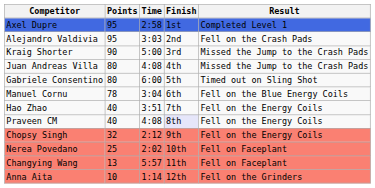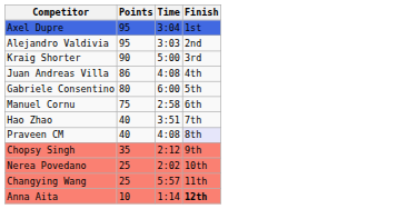 <table class="wikitable sortable">
 <tr>
 <th>Competitor</th>
 <th>Points</th>
 <th>Time</th>
 <th>Finish</th>
-<th>Result</th>
 </tr>
 <tr style="background:royalblue; ">
 <td> Axel Dupre</td>
 <td>95</td>
-<td>2:58</td>
+<td>3:04</td>
 <td>1st</td>
-<td>Completed Level 1</td>
 </tr>
 <tr>
 <td> Alejandro Valdivia</td>
 <td>95</td>
 <td>3:03</td>
 <td>2nd</td>
-<td>Fell on the Crash Pads</td>
 </tr>
 <tr>
 <td> Kraig Shorter</td>
 <td>90</td>
 <td>5:00</td>
 <td>3rd</td>
-<td>Missed the Jump to the Crash Pads</td>
 </tr>
 <tr>
 <td> Juan Andreas Villa</td>
-<td>80</td>
+<td>86</td>
 <td>4:08</td>
 <td>4th</td>
-<td>Missed the Jump to the Crash Pads</td>
 </tr>
 <tr>
 <td> Gabriele Consentino</td>
 <td>80</td>
 <td>6:00</td>
 <td>5th</td>
-<td>Timed out on Sling Shot</td>
 </tr>
 <tr>
 <td> Manuel Cornu</td>
-<td>78</td>
-<td>3:04</td>
+<td>75</td>
+<td>2:58</td>
 <td>6th</td>
-<td>Fell on the Blue Energy Coils</td>
 </tr>
 <tr>
 <td> Hao Zhao</td>
 <td>40</td>
 <td>3:51</td>
 <td>7th</td>
-<td>Fell on the Energy Coils</td>
 </tr>
 <tr>
 <td> Praveen CM</td>
 <td>40</td>
 <td>4:08</td>
 <td style="background: lavender;">8th</td>
-<td>Fell on the Energy Coils</td>
 </tr>
 <tr style="background-color:#fa8072">
 <td> Chopsy Singh</td>
-<td>32</td>
+<td>35</td>
 <td>2:12</td>
 <td>9th</td>
-<td>Fell on the Energy Coils</td>
 </tr>
 <tr style="background-color:#fa8072">
 <td> Nerea Povedano</td>
 <td>25</td>
 <td>2:02</td>
 <td>10th</td>
-<td>Fell on Faceplant</td>
 </tr>
 <tr style="background-color:#fa8072">
 <td> Changying Wang</td>
-<td>13</td>
+<td>25</td>
 <td>5:57</td>
 <td>11th</td>
-<td>Fell on Faceplant</td>
 </tr>
 <tr style="background-color:#fa8072">
 <td> Anna Aita</td>
 <td>10</td>
 <td>1:14</td>
-<td>12th</td>
-<td>Fell on the Grinders</td>
+<td><strong>12th</strong></td>
 </tr>
 </table>
